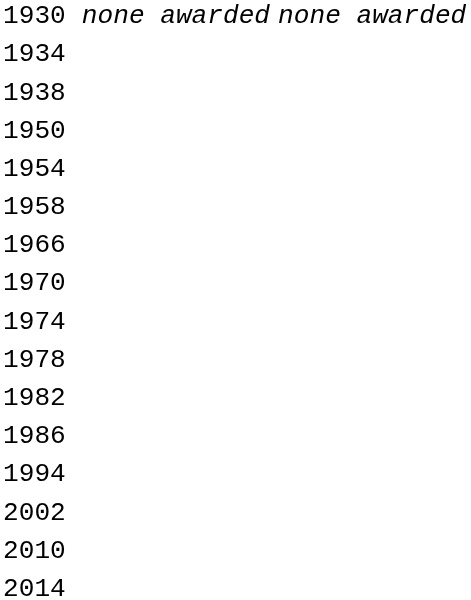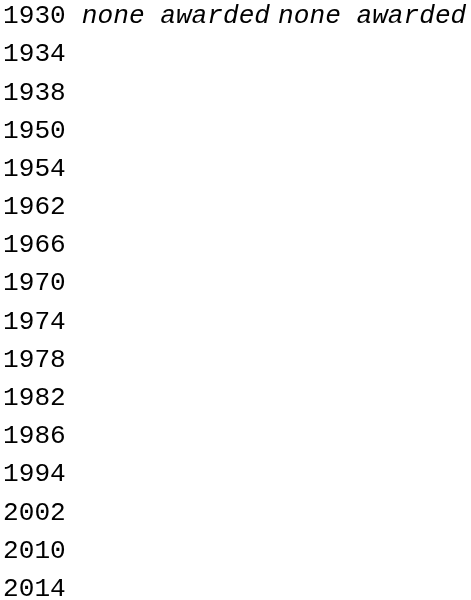 <table>
 <tr>
 <td>1930</td>
 <td></td>
 <td><em>none awarded</em></td>
 <td><em>none awarded</em></td>
 </tr>
 <tr>
 <td>1934</td>
 <td></td>
 <td></td>
 <td></td>
 </tr>
 <tr>
 <td>1938</td>
 <td></td>
 <td></td>
 <td></td>
 </tr>
 <tr>
 <td>1950</td>
 <td></td>
 <td></td>
 <td></td>
 </tr>
 <tr>
 <td>1954</td>
 <td></td>
 <td></td>
 <td></td>
 </tr>
 <tr>
-<td>1958</td>
+<td>1962</td>
 <td></td>
 <td></td>
 <td></td>
 </tr>
 <tr>
 <td>1966</td>
 <td></td>
 <td></td>
 <td></td>
 </tr>
 <tr>
 <td>1970</td>
 <td></td>
 <td></td>
 <td></td>
 </tr>
 <tr>
 <td>1974</td>
 <td></td>
 <td></td>
 <td></td>
 </tr>
 <tr>
 <td>1978</td>
 <td></td>
 <td></td>
 <td></td>
 </tr>
 <tr>
 <td>1982</td>
 <td></td>
 <td></td>
 <td></td>
 </tr>
 <tr>
 <td>1986</td>
 <td></td>
 <td></td>
 <td></td>
 </tr>
 <tr>
 <td>1994</td>
 <td></td>
 <td></td>
 <td></td>
 </tr>
 <tr>
 <td>2002</td>
 <td></td>
 <td></td>
 <td></td>
 </tr>
 <tr>
 <td>2010<br></td>
 <td></td>
 <td></td>
 <td></td>
 </tr>
 <tr>
 <td rowspan=2>2014<br></td>
 <td rowspan=2></td>
 <td rowspan=2></td>
 <td></td>
 </tr>
 <tr>
 <td></td>
 </tr>
 </table>
